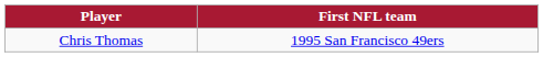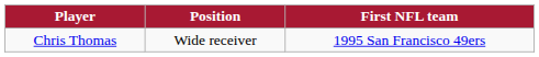 <table class="wikitable" width="65%">
 <tr align="center"  style="background:#A81933;color:#FFFFFF;">
 <td><strong>Player</strong></td>
+<td><strong>Position</strong></td>
 <td><strong>First NFL team</strong></td>
 </tr>
 <tr align="center" bgcolor="">
 <td><a href='#'>Chris Thomas</a></td>
+<td>Wide receiver</td>
 <td><a href='#'>1995 San Francisco 49ers</a></td>
 </tr>
 </table>
